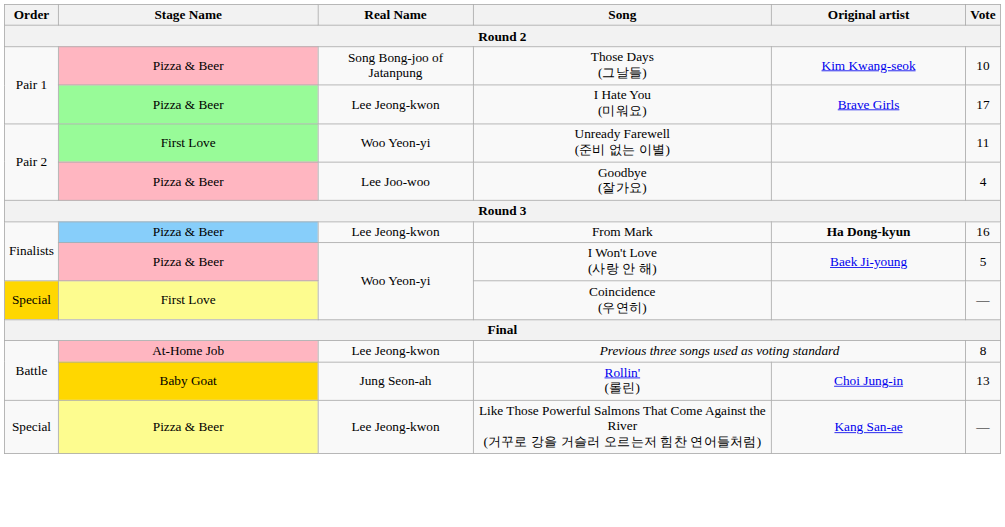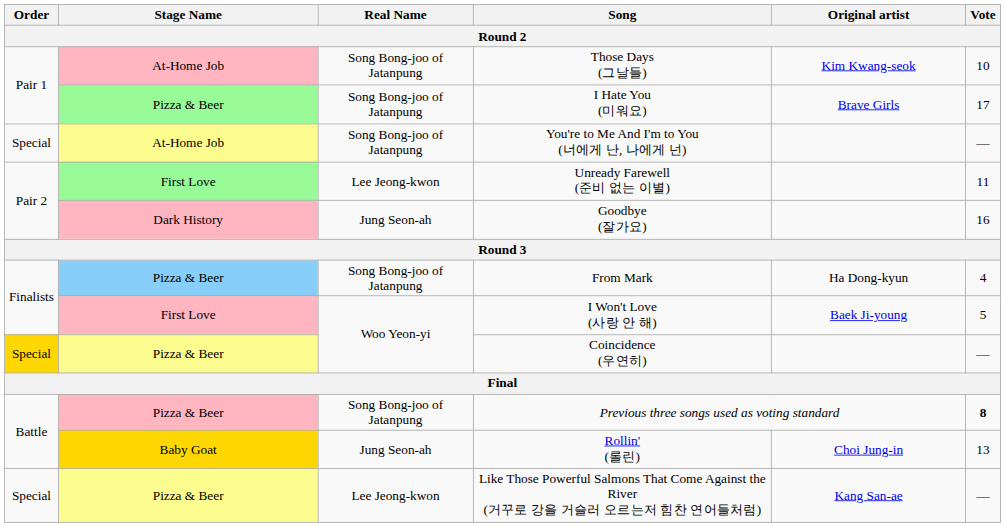 <table class="wikitable" style="text-align:center; width:95%;">
 <tr>
 <th style="width:1%;">Order</th>
 <th style="width:20%;">Stage Name</th>
 <th style="width:12%;">Real Name</th>
 <th style="width:23%;">Song</th>
 <th style="width:15%;">Original artist</th>
 <th style="width:1%;">Vote</th>
 </tr>
 <tr>
 <th colspan=6>Round 2</th>
 </tr>
 <tr>
 <td rowspan=2>Pair 1</td>
-<td bgcolor="lightpink">Pizza & Beer</td>
+<td bgcolor="lightpink">At-Home Job</td>
 <td>Song Bong-joo of Jatanpung</td>
 <td>Those Days<br>(그날들)</td>
 <td><a href='#'>Kim Kwang-seok</a></td>
 <td>10</td>
 </tr>
 <tr>
 <td bgcolor="palegreen">Pizza & Beer</td>
-<td>Lee Jeong-kwon</td>
+<td>Song Bong-joo of Jatanpung</td>
 <td>I Hate You<br>(미워요)</td>
 <td><a href='#'>Brave Girls</a></td>
 <td>17</td>
 </tr>
 <tr>
+<td>Special</td>
+<td bgcolor="#FDFC8F">At-Home Job</td>
+<td>Song Bong-joo of Jatanpung</td>
+<td>You're to Me And I'm to You <br>(너에게 난, 나에게 넌)</td>
+<td></td>
+<td>—</td>
+</tr>
+<tr>
 <td rowspan=2>Pair 2</td>
 <td bgcolor="palegreen">First Love</td>
-<td>Woo Yeon-yi</td>
+<td>Lee Jeong-kwon</td>
 <td>Unready Farewell<br>(준비 없는 이별)</td>
 <td></td>
 <td>11</td>
 </tr>
 <tr>
-<td bgcolor="lightpink">Pizza & Beer</td>
-<td>Lee Joo-woo</td>
+<td bgcolor="lightpink">Dark History</td>
+<td>Jung Seon-ah</td>
 <td>Goodbye<br>(잘가요)</td>
 <td></td>
-<td>4</td>
+<td>16</td>
 </tr>
 <tr>
 <th colspan=6>Round 3</th>
 </tr>
 <tr>
 <td rowspan=2>Finalists</td>
 <td bgcolor="lightskyblue">Pizza & Beer</td>
-<td>Lee Jeong-kwon</td>
+<td>Song Bong-joo of Jatanpung</td>
 <td>From Mark</td>
-<td><strong>Ha Dong-kyun</strong></td>
-<td>16</td>
+<td>Ha Dong-kyun</td>
+<td>4</td>
 </tr>
 <tr>
-<td bgcolor="lightpink">Pizza & Beer</td>
+<td bgcolor="lightpink">First Love</td>
 <td rowspan=2>Woo Yeon-yi</td>
 <td>I Won't Love<br>(사랑 안 해)</td>
 <td><a href='#'>Baek Ji-young</a></td>
 <td>5</td>
 </tr>
 <tr>
 <td style="background: gold;">Special</td>
-<td bgcolor="#FDFC8F">First Love</td>
+<td bgcolor="#FDFC8F">Pizza & Beer</td>
 <td>Coincidence<br>(우연히)</td>
 <td></td>
 <td>—</td>
 </tr>
 <tr>
 <th colspan=6>Final</th>
 </tr>
 <tr>
 <td rowspan=2>Battle</td>
-<td bgcolor="lightpink">At-Home Job</td>
-<td>Lee Jeong-kwon</td>
+<td bgcolor="lightpink">Pizza & Beer</td>
+<td>Song Bong-joo of Jatanpung</td>
 <td colspan=2><em>Previous three songs used as voting standard</em></td>
-<td>8</td>
+<td><strong>8</strong></td>
 </tr>
 <tr>
 <td bgcolor="gold">Baby Goat</td>
 <td>Jung Seon-ah</td>
 <td><a href='#'>Rollin'</a><br>(롤린)</td>
 <td><a href='#'>Choi Jung-in</a></td>
 <td>13</td>
 </tr>
 <tr>
 <td>Special</td>
 <td bgcolor="#FDFC8F">Pizza & Beer</td>
 <td>Lee Jeong-kwon</td>
 <td>Like Those Powerful Salmons That Come Against the River<br>(거꾸로 강을 거슬러 오르는저 힘찬 연어들처럼)</td>
 <td><a href='#'>Kang San-ae</a></td>
 <td>—</td>
 </tr>
 </table>
